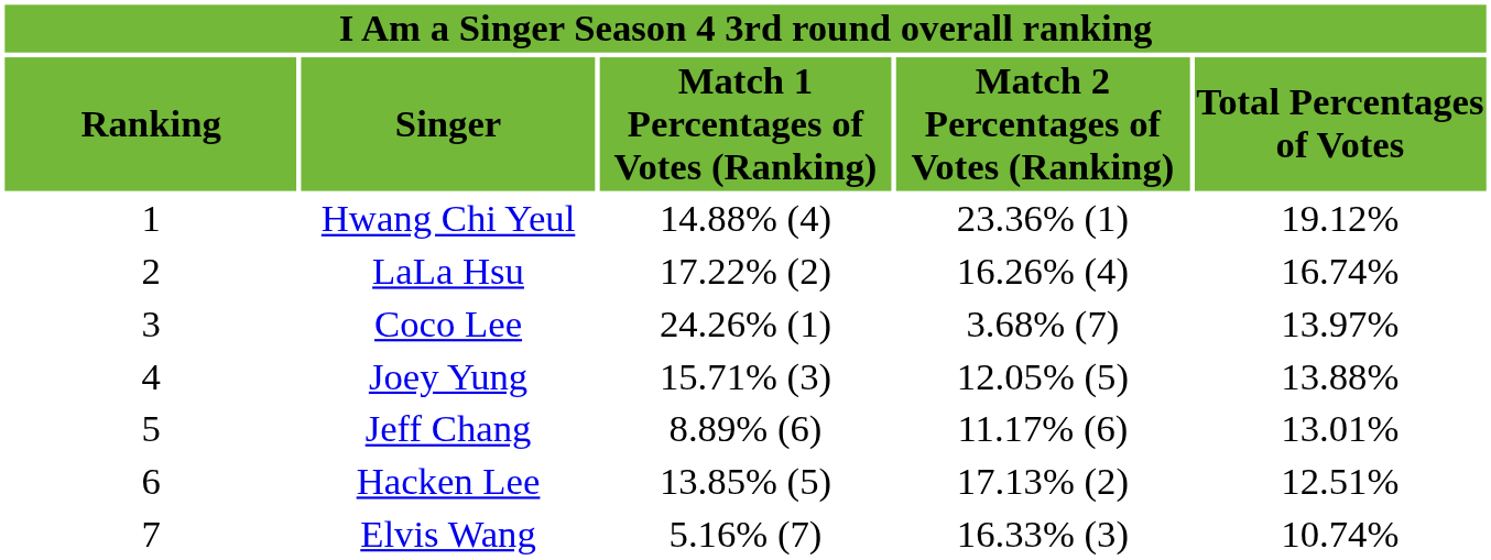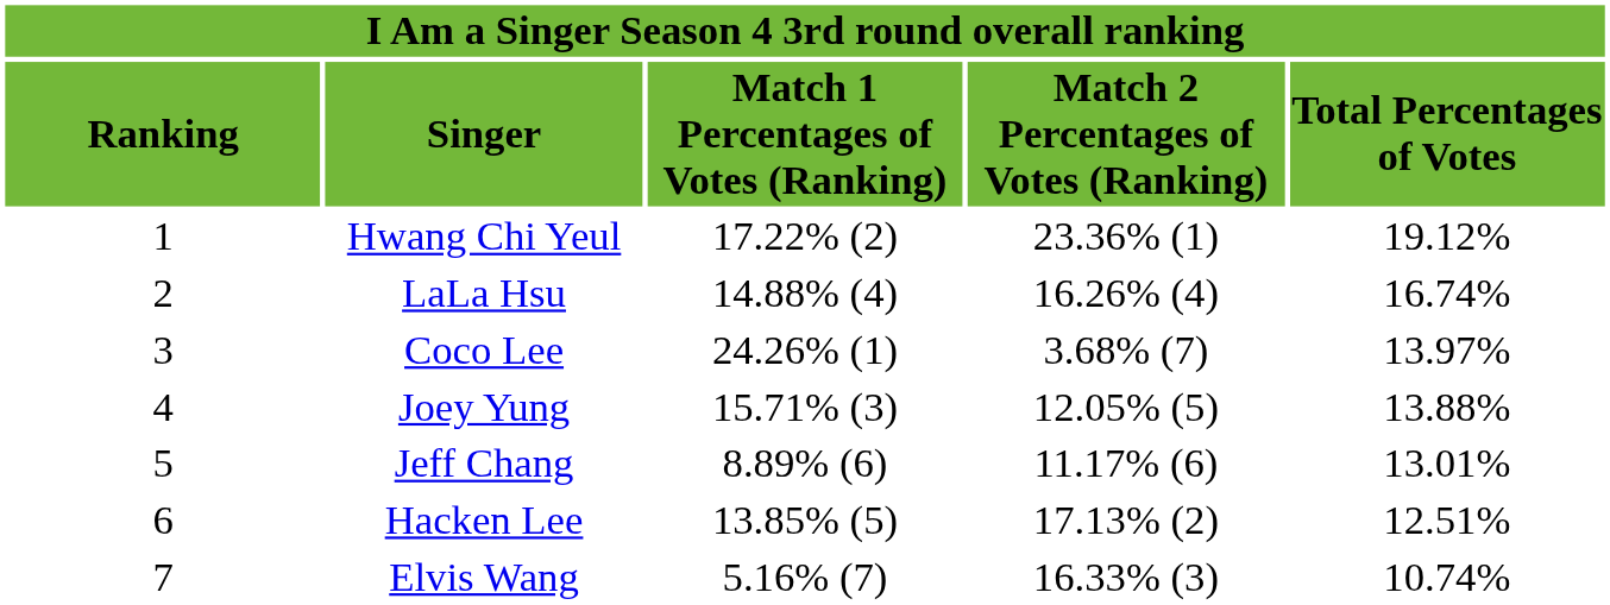 <table class="wikitalble" width="100%" style="text-align:center">
 <tr align=center style="background:#73B839">
 <td colspan="5"><div><strong>I Am a Singer Season 4 3rd round overall ranking</strong></div></td>
 </tr>
 <tr align=center style="background:#73B839">
 <td style="width:20%"><strong>Ranking</strong></td>
 <td style="width:20%"><strong>Singer</strong></td>
 <td style="width:20%"><strong>Match 1 Percentages of Votes (Ranking)</strong></td>
 <td style="width:20%"><strong>Match 2 Percentages of Votes (Ranking)</strong></td>
 <td style="width:20%"><strong>Total Percentages of Votes</strong></td>
 </tr>
 <tr>
 <td>1</td>
 <td><a href='#'>Hwang Chi Yeul</a></td>
-<td>14.88% (4)</td>
+<td>17.22% (2)</td>
 <td>23.36% (1)</td>
 <td>19.12%</td>
 </tr>
 <tr>
 <td>2</td>
 <td><a href='#'>LaLa Hsu</a></td>
-<td>17.22% (2)</td>
+<td>14.88% (4)</td>
 <td>16.26% (4) </td>
 <td>16.74%</td>
 </tr>
 <tr>
 <td>3</td>
 <td><a href='#'>Coco Lee</a></td>
 <td>24.26% (1)</td>
 <td>3.68% (7)</td>
 <td>13.97%</td>
 </tr>
 <tr>
 <td>4</td>
 <td><a href='#'>Joey Yung</a></td>
 <td>15.71% (3)</td>
 <td>12.05% (5)</td>
 <td>13.88%</td>
 </tr>
 <tr>
 <td>5</td>
 <td><a href='#'>Jeff Chang</a></td>
 <td>8.89% (6)</td>
 <td>11.17% (6)</td>
 <td>13.01%</td>
 </tr>
 <tr>
 <td>6</td>
 <td><a href='#'>Hacken Lee</a></td>
 <td>13.85% (5)</td>
 <td>17.13% (2)</td>
 <td>12.51%</td>
 </tr>
 <tr>
 <td>7</td>
 <td><a href='#'>Elvis Wang</a></td>
 <td>5.16% (7)</td>
 <td>16.33% (3)</td>
 <td>10.74%</td>
 </tr>
 </table>
